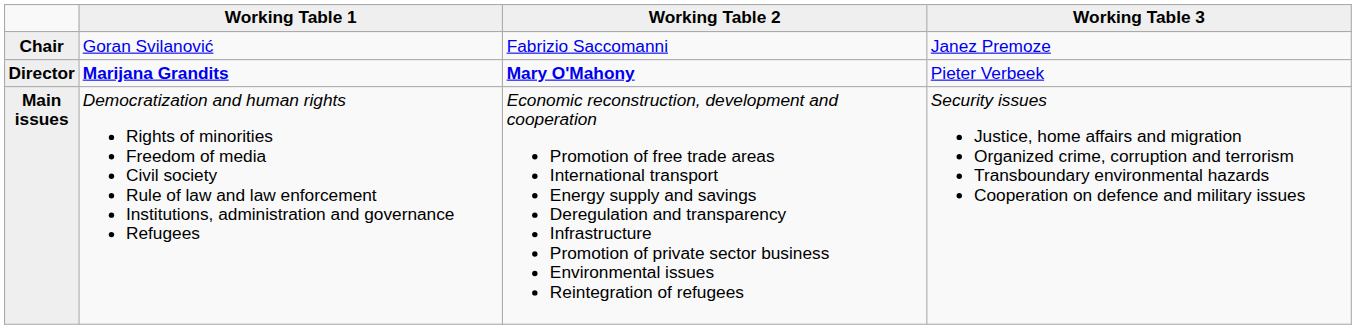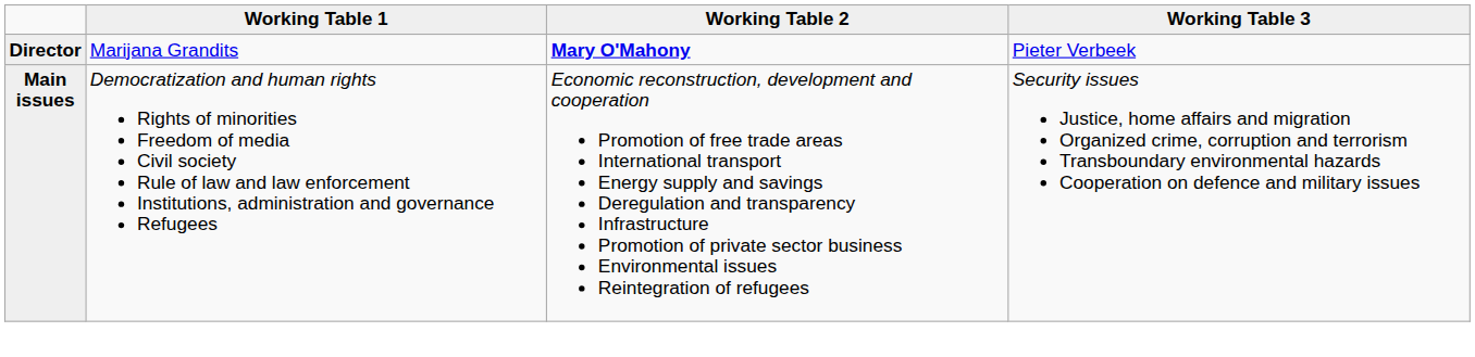 <table class="wikitable">
 <tr>
 <td></td>
 <th style="background:#efefef;" width="33%">Working Table 1</th>
 <th style="background:#efefef;" width="33%">Working Table 2</th>
 <th style="background:#efefef;" width="33%">Working Table 3</th>
 </tr>
 <tr>
-<th style="background:#efefef;">Chair</th>
-<td><a href='#'>Goran Svilanović</a></td>
-<td><a href='#'>Fabrizio Saccomanni</a></td>
-<td><a href='#'>Janez Premoze</a></td>
-</tr>
-<tr>
 <th style="background:#efefef;">Director</th>
-<td><strong><a href='#'>Marijana Grandits</a></strong></td>
+<td><a href='#'>Marijana Grandits</a></td>
 <td><strong><a href='#'>Mary O'Mahony</a></strong></td>
 <td><a href='#'>Pieter Verbeek</a></td>
 </tr>
 <tr>
 <th style="background:#efefef;" valign="top">Main issues</th>
 <td valign="top"><em>Democratization and human rights</em><br><ul><li>Rights of minorities</li><li>Freedom of media</li><li>Civil society</li><li>Rule of law and law enforcement</li><li>Institutions, administration and governance</li><li>Refugees</li></ul></td>
 <td valign="top"><em>Economic reconstruction, development and cooperation</em><br><ul><li>Promotion of free trade areas</li><li>International transport</li><li>Energy supply and savings</li><li>Deregulation and transparency</li><li>Infrastructure</li><li>Promotion of private sector business</li><li>Environmental issues</li><li>Reintegration of refugees</li></ul></td>
 <td valign="top"><em>Security issues</em><br><ul><li>Justice, home affairs and migration</li><li>Organized crime, corruption and terrorism</li><li>Transboundary environmental hazards</li><li>Cooperation on defence and military issues</li></ul></td>
 </tr>
 </table>
